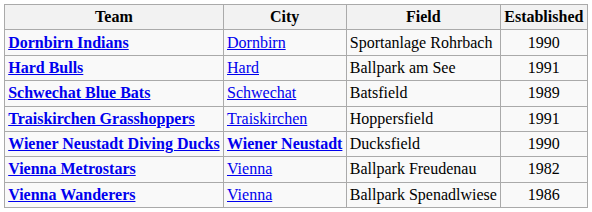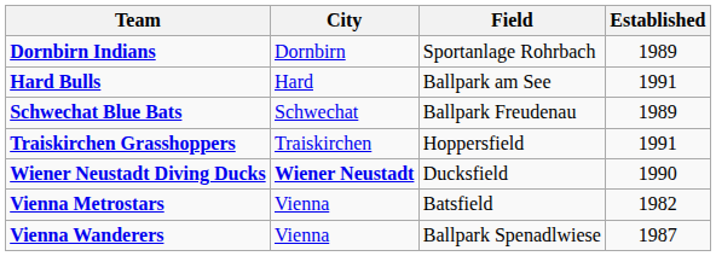 <table class="wikitable">
 <tr>
 <th>Team</th>
 <th>City</th>
 <th>Field</th>
 <th>Established</th>
 </tr>
 <tr>
 <td><strong><a href='#'>Dornbirn Indians</a></strong></td>
 <td> <a href='#'>Dornbirn</a></td>
 <td>Sportanlage Rohrbach</td>
-<td align=center>1990</td>
+<td align=center>1989</td>
 </tr>
 <tr>
 <td><strong><a href='#'>Hard Bulls</a></strong></td>
 <td> <a href='#'>Hard</a></td>
 <td>Ballpark am See</td>
 <td align=center>1991</td>
 </tr>
 <tr>
 <td><strong><a href='#'>Schwechat Blue Bats</a></strong></td>
 <td> <a href='#'>Schwechat</a></td>
-<td>Batsfield</td>
+<td>Ballpark Freudenau</td>
 <td align=center>1989</td>
 </tr>
 <tr>
 <td><strong><a href='#'>Traiskirchen Grasshoppers</a></strong></td>
 <td> <a href='#'>Traiskirchen</a></td>
 <td>Hoppersfield</td>
 <td align=center>1991</td>
 </tr>
 <tr>
 <td><strong><a href='#'>Wiener Neustadt Diving Ducks</a></strong></td>
 <td><strong> <a href='#'>Wiener Neustadt</a></strong></td>
 <td>Ducksfield</td>
 <td align=center>1990</td>
 </tr>
 <tr>
 <td><strong><a href='#'>Vienna Metrostars</a></strong></td>
 <td> <a href='#'>Vienna</a></td>
-<td>Ballpark Freudenau</td>
+<td>Batsfield</td>
 <td align=center>1982</td>
 </tr>
 <tr>
 <td><strong><a href='#'>Vienna Wanderers</a></strong></td>
 <td> <a href='#'>Vienna</a></td>
 <td>Ballpark Spenadlwiese</td>
-<td align=center>1986</td>
+<td align=center>1987</td>
 </tr>
 </table>
